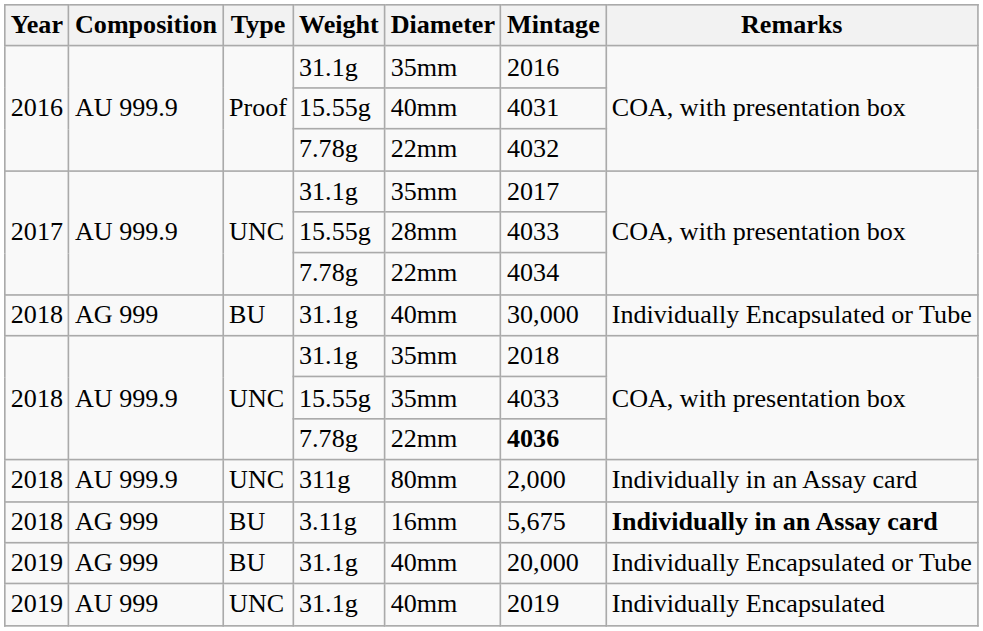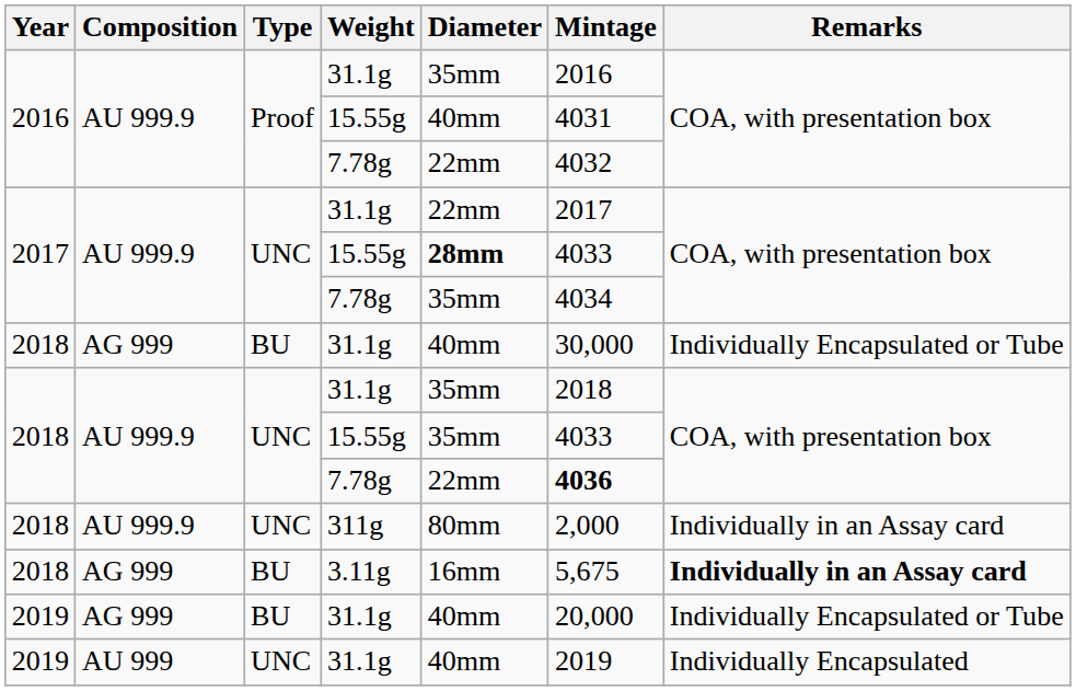 <table class="wikitable sortable">
 <tr>
 <th>Year</th>
 <th>Composition</th>
 <th>Type</th>
 <th>Weight</th>
 <th>Diameter</th>
 <th>Mintage</th>
 <th>Remarks</th>
 </tr>
 <tr>
 <td rowspan="3">2016</td>
 <td rowspan="3">AU 999.9</td>
 <td rowspan="3">Proof</td>
 <td>31.1g</td>
 <td>35mm</td>
 <td>2016</td>
 <td rowspan="3">COA, with presentation box</td>
 </tr>
 <tr>
 <td>15.55g</td>
 <td>40mm</td>
 <td>4031</td>
 </tr>
 <tr>
 <td>7.78g</td>
 <td>22mm</td>
 <td>4032</td>
 </tr>
 <tr>
 <td rowspan="3">2017</td>
 <td rowspan="3">AU 999.9</td>
 <td rowspan="3">UNC</td>
 <td>31.1g</td>
-<td>35mm</td>
+<td>22mm</td>
 <td>2017</td>
 <td rowspan="3">COA, with presentation box</td>
 </tr>
 <tr>
 <td>15.55g</td>
-<td>28mm</td>
+<td><strong>28mm</strong></td>
 <td>4033</td>
 </tr>
 <tr>
 <td>7.78g</td>
-<td>22mm</td>
+<td>35mm</td>
 <td>4034</td>
 </tr>
 <tr>
 <td>2018</td>
 <td>AG 999</td>
 <td>BU</td>
 <td>31.1g</td>
 <td>40mm</td>
 <td>30,000</td>
 <td>Individually Encapsulated or Tube</td>
 </tr>
 <tr>
 <td rowspan="3">2018</td>
 <td rowspan="3">AU 999.9</td>
 <td rowspan="3">UNC</td>
 <td>31.1g</td>
 <td>35mm</td>
 <td>2018</td>
 <td rowspan="3">COA, with presentation box</td>
 </tr>
 <tr>
 <td>15.55g</td>
 <td>35mm</td>
 <td>4033</td>
 </tr>
 <tr>
 <td>7.78g</td>
 <td>22mm</td>
 <td><strong>4036</strong></td>
 </tr>
 <tr>
 <td>2018</td>
 <td>AU 999.9</td>
 <td>UNC</td>
 <td>311g</td>
 <td>80mm</td>
 <td>2,000</td>
 <td>Individually in an Assay card</td>
 </tr>
 <tr>
 <td>2018</td>
 <td>AG 999</td>
 <td>BU</td>
 <td>3.11g</td>
 <td>16mm</td>
 <td>5,675</td>
 <td><strong>Individually in an Assay card</strong></td>
 </tr>
 <tr>
 <td>2019</td>
 <td>AG 999</td>
 <td>BU</td>
 <td>31.1g</td>
 <td>40mm</td>
 <td>20,000</td>
 <td>Individually Encapsulated or Tube</td>
 </tr>
 <tr>
 <td>2019</td>
 <td>AU 999</td>
 <td>UNC</td>
 <td>31.1g</td>
 <td>40mm</td>
 <td>2019</td>
 <td>Individually Encapsulated</td>
 </tr>
 </table>
